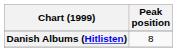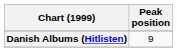 <table class="wikitable plainrowheaders sortable" style="text-align:center">
 <tr>
 <th scope="col">Chart (1999)</th>
 <th scope="col">Peak<br>position</th>
 </tr>
 <tr>
 </tr>
 <tr>
 <th scope="row">Danish Albums (<a href='#'>Hitlisten</a>)</th>
-<td>8</td>
+<td>9</td>
 </tr>
 <tr>
 </tr>
 <tr>
 </tr>
 <tr>
 </tr>
 <tr>
 </tr>
 </table>
